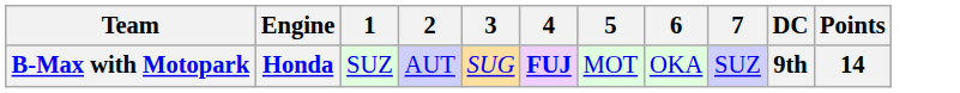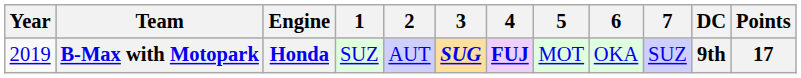 <table class="wikitable" style="text-align:center; font-size:85%">
 <tr>
+<th>Year</th>
 <th>Team</th>
 <th>Engine</th>
 <th>1</th>
 <th>2</th>
 <th>3</th>
 <th>4</th>
 <th>5</th>
 <th>6</th>
 <th>7</th>
 <th>DC</th>
 <th>Points</th>
 </tr>
 <tr>
+<td><a href='#'>2019</a></td>
 <th nowrap><a href='#'>B-Max</a> with <a href='#'>Motopark</a></th>
 <th><a href='#'>Honda</a></th>
 <td style="background:#DFFFDF;"><a href='#'>SUZ</a><br></td>
 <td style="background:#CFCFFF;"><a href='#'>AUT</a><br></td>
-<td style="background:#FFDF9F;"><em><a href='#'>SUG</a></em><br></td>
+<td style="background:#FFDF9F;"><strong><em><a href='#'>SUG</a></em><br></strong></td>
 <td style="background:#EFCFFF;"><strong><a href='#'>FUJ</a><br></strong></td>
 <td style="background:#DFFFDF;"><a href='#'>MOT</a><br></td>
 <td style="background:#DFFFDF;"><a href='#'>OKA</a><br></td>
 <td style="background:#CFCFFF;"><a href='#'>SUZ</a><br></td>
 <th>9th</th>
-<th>14</th>
+<th>17</th>
 </tr>
 </table>
